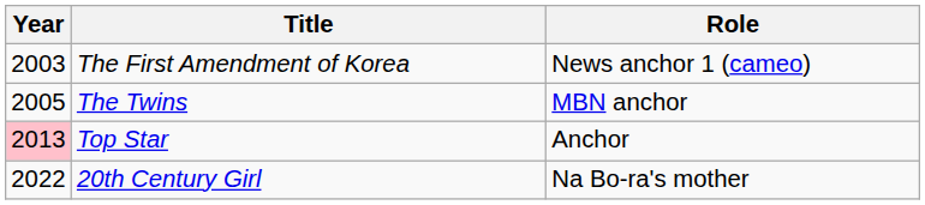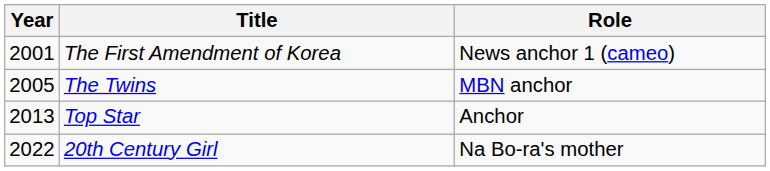 <table class="wikitable" style="width:600px">
 <tr>
 <th width=10>Year</th>
 <th>Title</th>
 <th>Role</th>
 </tr>
 <tr>
-<td>2003</td>
+<td>2001</td>
 <td><em>The First Amendment of Korea</em></td>
 <td>News anchor 1 (<a href='#'>cameo</a>)</td>
 </tr>
 <tr>
 <td>2005</td>
 <td><em><a href='#'>The Twins</a></em></td>
 <td><a href='#'>MBN</a> anchor</td>
 </tr>
 <tr>
-<td style="background: pink;">2013</td>
+<td>2013</td>
 <td><em><a href='#'>Top Star</a></em></td>
 <td>Anchor</td>
 </tr>
 <tr>
 <td>2022</td>
 <td><em><a href='#'>20th Century Girl</a></em></td>
 <td>Na Bo-ra's mother</td>
 </tr>
 </table>
